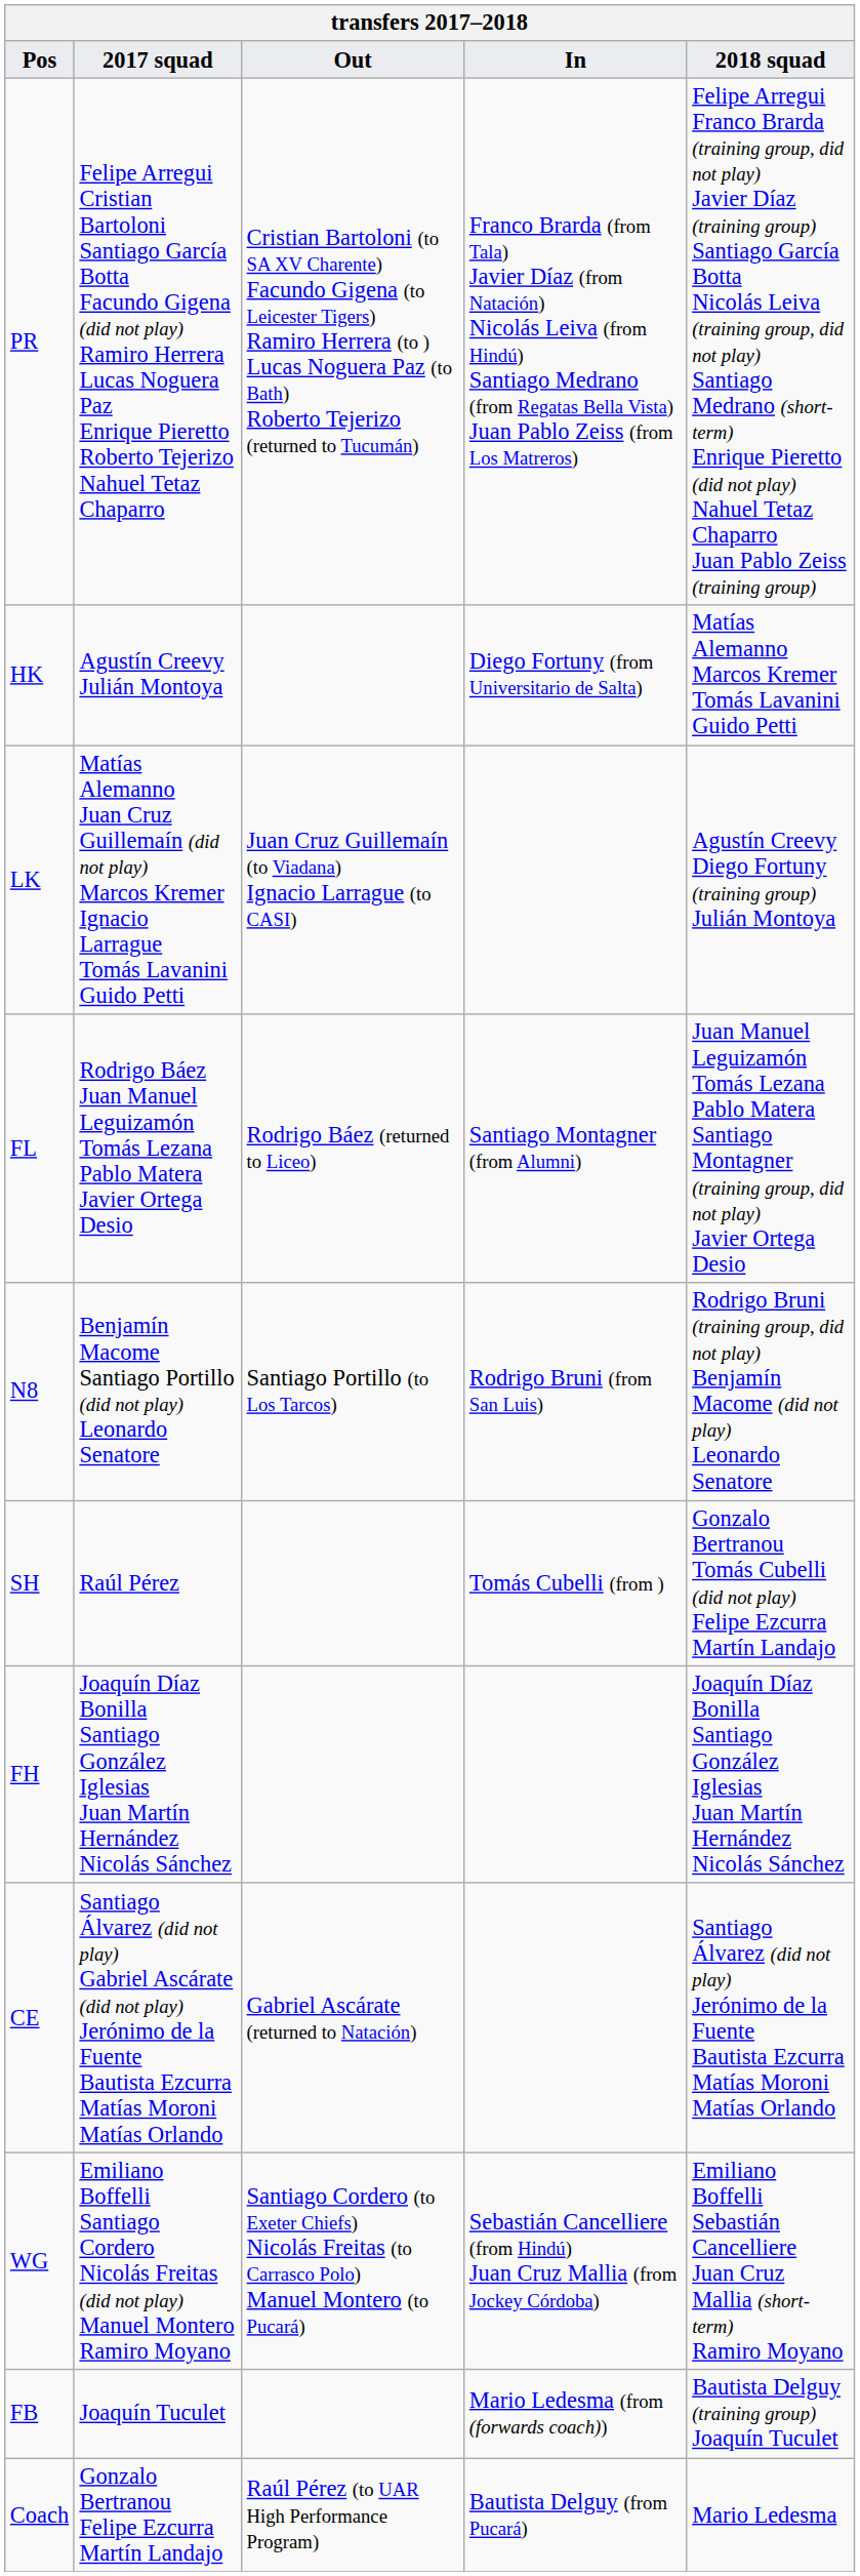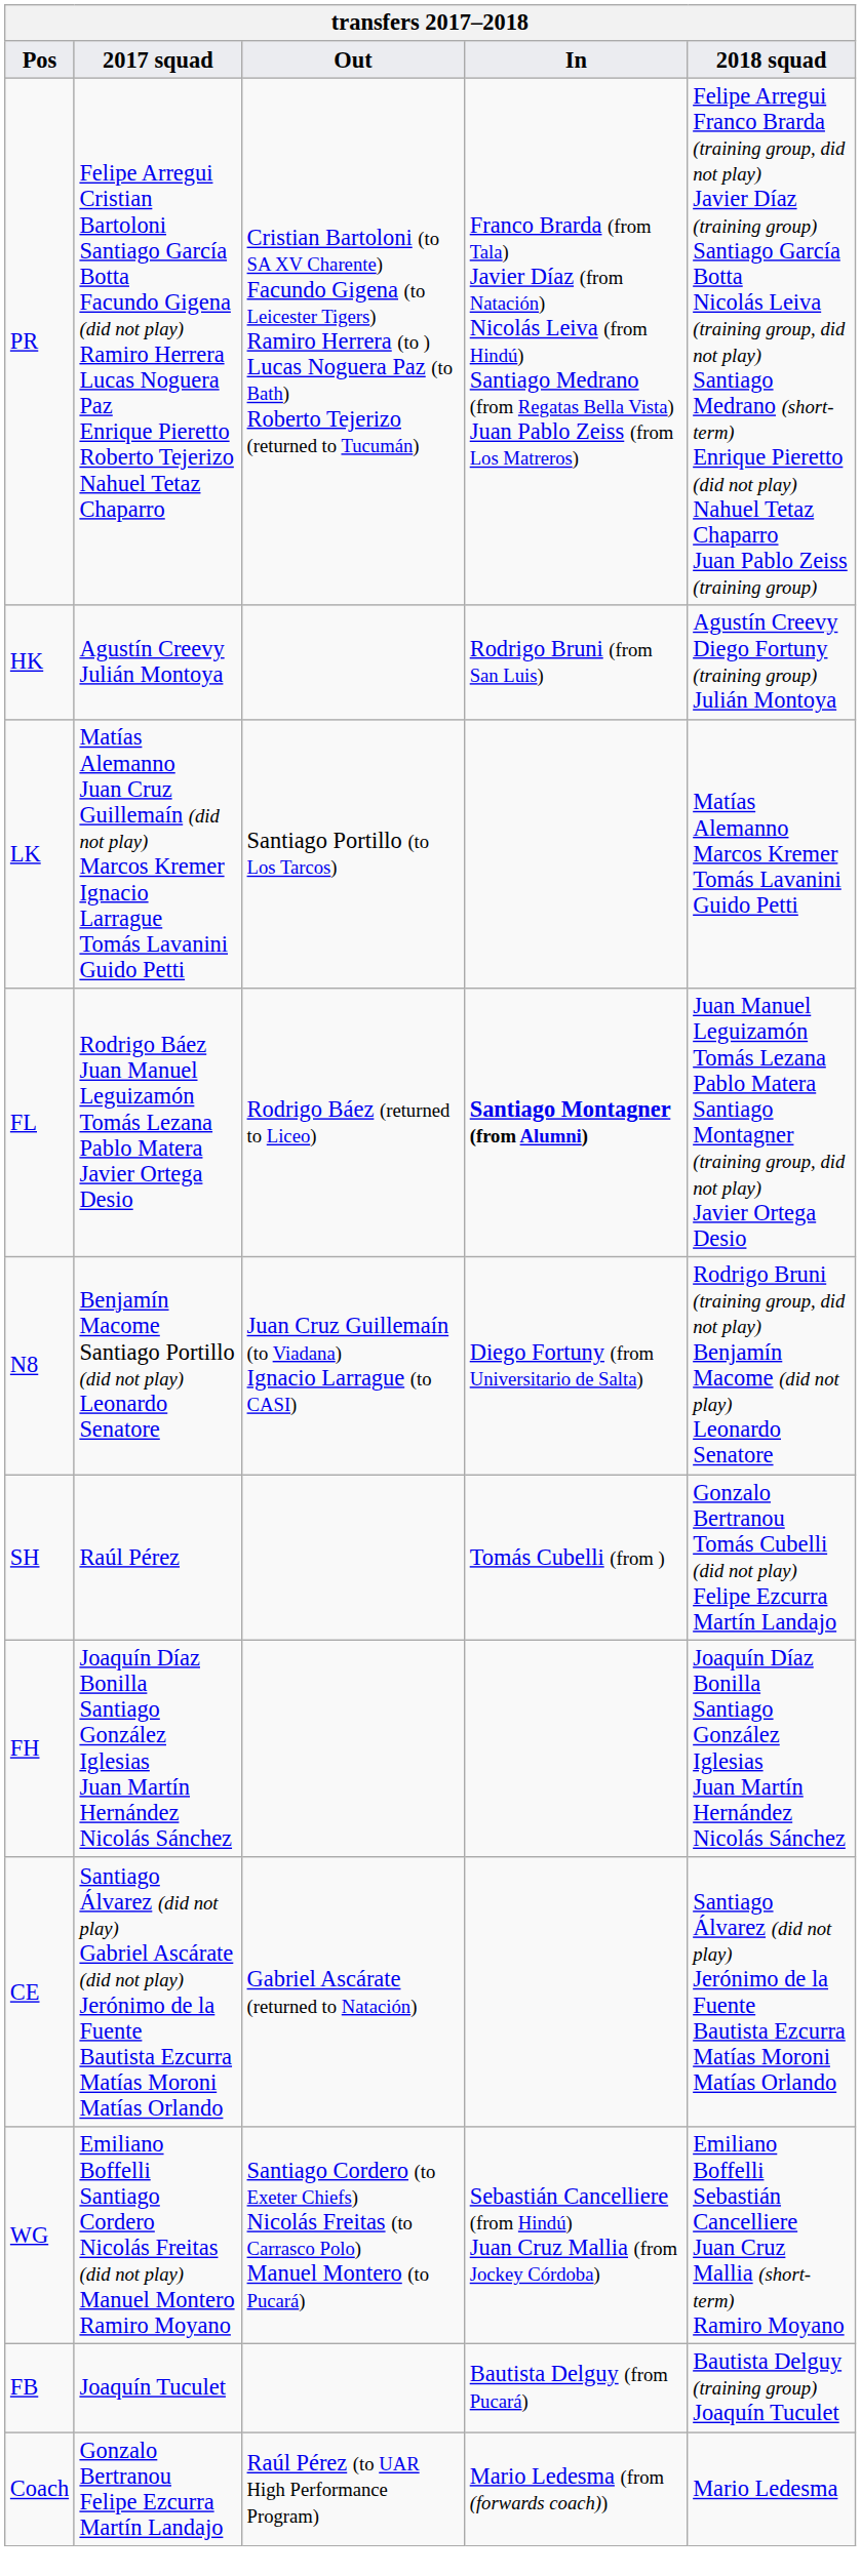 <table class="wikitable" style="text-align: left; width:95%">
 <tr>
 <th colspan="100%"> transfers 2017–2018</th>
 </tr>
 <tr>
 <th style="background:#ebecf0; width:6%;">Pos</th>
 <th style="background:#ebecf0; width:20%;">2017 squad</th>
 <th style="background:#ebecf0; width:27%;">Out</th>
 <th style="background:#ebecf0; width:27%;">In</th>
 <th style="background:#ebecf0; width:20%;">2018 squad</th>
 </tr>
 <tr>
 <td><a href='#'>PR</a></td>
 <td> <a href='#'>Felipe Arregui</a> <br> <a href='#'>Cristian Bartoloni</a> <br> <a href='#'>Santiago García Botta</a> <br> <a href='#'>Facundo Gigena</a> <small><em>(did not play)</em></small> <br> <a href='#'>Ramiro Herrera</a> <br> <a href='#'>Lucas Noguera Paz</a> <br> <a href='#'>Enrique Pieretto</a> <br> <a href='#'>Roberto Tejerizo</a> <br> <a href='#'>Nahuel Tetaz Chaparro</a></td>
 <td>  <a href='#'>Cristian Bartoloni</a> <small>(to  <a href='#'>SA XV Charente</a>)</small> <br>  <a href='#'>Facundo Gigena</a> <small>(to  <a href='#'>Leicester Tigers</a>)</small> <br>  <a href='#'>Ramiro Herrera</a> <small>(to )</small> <br>  <a href='#'>Lucas Noguera Paz</a> <small>(to  <a href='#'>Bath</a>)</small> <br>  <a href='#'>Roberto Tejerizo</a> <small>(returned to <a href='#'>Tucumán</a>)</small></td>
 <td>  <a href='#'>Franco Brarda</a> <small>(from <a href='#'>Tala</a>)</small> <br>  <a href='#'>Javier Díaz</a> <small>(from <a href='#'>Natación</a>)</small> <br>  <a href='#'>Nicolás Leiva</a> <small>(from <a href='#'>Hindú</a>)</small> <br>  <a href='#'>Santiago Medrano</a> <small>(from <a href='#'>Regatas Bella Vista</a>)</small> <br>  <a href='#'>Juan Pablo Zeiss</a> <small>(from <a href='#'>Los Matreros</a>)</small></td>
 <td> <a href='#'>Felipe Arregui</a> <br> <a href='#'>Franco Brarda</a> <small><em>(training group, did not play)</em></small> <br> <a href='#'>Javier Díaz</a> <small><em>(training group)</em></small> <br> <a href='#'>Santiago García Botta</a> <br> <a href='#'>Nicolás Leiva</a> <small><em>(training group, did not play)</em></small> <br> <a href='#'>Santiago Medrano</a> <small><em>(short-term)</em></small> <br> <a href='#'>Enrique Pieretto</a> <small><em>(did not play)</em></small> <br> <a href='#'>Nahuel Tetaz Chaparro</a> <br> <a href='#'>Juan Pablo Zeiss</a> <small><em>(training group)</em></small></td>
 </tr>
 <tr>
 <td><a href='#'>HK</a></td>
 <td> <a href='#'>Agustín Creevy</a> <br> <a href='#'>Julián Montoya</a></td>
 <td></td>
-<td>  <a href='#'>Diego Fortuny</a> <small>(from <a href='#'>Universitario de Salta</a>)</small></td>
-<td> <a href='#'>Matías Alemanno</a> <br> <a href='#'>Marcos Kremer</a> <br> <a href='#'>Tomás Lavanini</a> <br> <a href='#'>Guido Petti</a></td>
+<td>  <a href='#'>Rodrigo Bruni</a> <small>(from <a href='#'>San Luis</a>)</small></td>
+<td> <a href='#'>Agustín Creevy</a> <br> <a href='#'>Diego Fortuny</a> <small><em>(training group)</em></small> <br> <a href='#'>Julián Montoya</a></td>
 </tr>
 <tr>
 <td><a href='#'>LK</a></td>
 <td> <a href='#'>Matías Alemanno</a> <br> <a href='#'>Juan Cruz Guillemaín</a> <small><em>(did not play)</em></small> <br> <a href='#'>Marcos Kremer</a> <br> <a href='#'>Ignacio Larrague</a> <br> <a href='#'>Tomás Lavanini</a> <br> <a href='#'>Guido Petti</a></td>
-<td>  <a href='#'>Juan Cruz Guillemaín</a> <small>(to  <a href='#'>Viadana</a>)</small> <br>  <a href='#'>Ignacio Larrague</a> <small>(to <a href='#'>CASI</a>)</small></td>
+<td>  Santiago Portillo <small>(to <a href='#'>Los Tarcos</a>)</small></td>
 <td></td>
-<td> <a href='#'>Agustín Creevy</a> <br> <a href='#'>Diego Fortuny</a> <small><em>(training group)</em></small> <br> <a href='#'>Julián Montoya</a></td>
+<td> <a href='#'>Matías Alemanno</a> <br> <a href='#'>Marcos Kremer</a> <br> <a href='#'>Tomás Lavanini</a> <br> <a href='#'>Guido Petti</a></td>
 </tr>
 <tr>
 <td><a href='#'>FL</a></td>
 <td> <a href='#'>Rodrigo Báez</a> <br> <a href='#'>Juan Manuel Leguizamón</a> <br> <a href='#'>Tomás Lezana</a> <br> <a href='#'>Pablo Matera</a> <br> <a href='#'>Javier Ortega Desio</a></td>
 <td>  <a href='#'>Rodrigo Báez</a> <small>(returned to <a href='#'>Liceo</a>)</small></td>
-<td>  <a href='#'>Santiago Montagner</a> <small>(from <a href='#'>Alumni</a>)</small></td>
+<td><strong>  <a href='#'>Santiago Montagner</a> <small>(from <a href='#'>Alumni</a>)</small></strong></td>
 <td> <a href='#'>Juan Manuel Leguizamón</a> <br> <a href='#'>Tomás Lezana</a> <br> <a href='#'>Pablo Matera</a> <br> <a href='#'>Santiago Montagner</a> <small><em>(training group, did not play)</em></small> <br> <a href='#'>Javier Ortega Desio</a></td>
 </tr>
 <tr>
 <td><a href='#'>N8</a></td>
 <td> <a href='#'>Benjamín Macome</a> <br> Santiago Portillo <small><em>(did not play)</em></small> <br> <a href='#'>Leonardo Senatore</a></td>
-<td>  Santiago Portillo <small>(to <a href='#'>Los Tarcos</a>)</small></td>
-<td>  <a href='#'>Rodrigo Bruni</a> <small>(from <a href='#'>San Luis</a>)</small></td>
+<td>  <a href='#'>Juan Cruz Guillemaín</a> <small>(to  <a href='#'>Viadana</a>)</small> <br>  <a href='#'>Ignacio Larrague</a> <small>(to <a href='#'>CASI</a>)</small></td>
+<td>  <a href='#'>Diego Fortuny</a> <small>(from <a href='#'>Universitario de Salta</a>)</small></td>
 <td> <a href='#'>Rodrigo Bruni</a> <small><em>(training group, did not play)</em></small> <br> <a href='#'>Benjamín Macome</a> <small><em>(did not play)</em></small> <br> <a href='#'>Leonardo Senatore</a></td>
 </tr>
 <tr>
 <td><a href='#'>SH</a></td>
 <td> <a href='#'>Raúl Pérez</a></td>
 <td></td>
 <td>  <a href='#'>Tomás Cubelli</a> <small>(from )</small></td>
 <td> <a href='#'>Gonzalo Bertranou</a> <br> <a href='#'>Tomás Cubelli</a> <small><em>(did not play)</em></small> <br> <a href='#'>Felipe Ezcurra</a> <br> <a href='#'>Martín Landajo</a></td>
 </tr>
 <tr>
 <td><a href='#'>FH</a></td>
 <td> <a href='#'>Joaquín Díaz Bonilla</a> <br> <a href='#'>Santiago González Iglesias</a> <br> <a href='#'>Juan Martín Hernández</a> <br> <a href='#'>Nicolás Sánchez</a></td>
 <td></td>
 <td></td>
 <td> <a href='#'>Joaquín Díaz Bonilla</a> <br> <a href='#'>Santiago González Iglesias</a> <br> <a href='#'>Juan Martín Hernández</a> <br> <a href='#'>Nicolás Sánchez</a></td>
 </tr>
 <tr>
 <td><a href='#'>CE</a></td>
 <td> <a href='#'>Santiago Álvarez</a> <small><em>(did not play)</em></small> <br> <a href='#'>Gabriel Ascárate</a> <small><em>(did not play)</em></small> <br> <a href='#'>Jerónimo de la Fuente</a> <br> <a href='#'>Bautista Ezcurra</a> <br> <a href='#'>Matías Moroni</a> <br> <a href='#'>Matías Orlando</a></td>
 <td>  <a href='#'>Gabriel Ascárate</a> <small>(returned to <a href='#'>Natación</a>)</small></td>
 <td></td>
 <td> <a href='#'>Santiago Álvarez</a> <small><em>(did not play)</em></small> <br> <a href='#'>Jerónimo de la Fuente</a> <br> <a href='#'>Bautista Ezcurra</a> <br> <a href='#'>Matías Moroni</a> <br> <a href='#'>Matías Orlando</a></td>
 </tr>
 <tr>
 <td><a href='#'>WG</a></td>
 <td> <a href='#'>Emiliano Boffelli</a> <br> <a href='#'>Santiago Cordero</a> <br> <a href='#'>Nicolás Freitas</a> <small><em>(did not play)</em></small> <br> <a href='#'>Manuel Montero</a> <br> <a href='#'>Ramiro Moyano</a></td>
 <td>  <a href='#'>Santiago Cordero</a> <small>(to  <a href='#'>Exeter Chiefs</a>)</small> <br>  <a href='#'>Nicolás Freitas</a> <small>(to  <a href='#'>Carrasco Polo</a>)</small> <br>  <a href='#'>Manuel Montero</a> <small>(to <a href='#'>Pucará</a>)</small></td>
 <td>  <a href='#'>Sebastián Cancelliere</a> <small>(from <a href='#'>Hindú</a>)</small> <br>  <a href='#'>Juan Cruz Mallia</a> <small>(from <a href='#'>Jockey Córdoba</a>)</small></td>
 <td> <a href='#'>Emiliano Boffelli</a> <br> <a href='#'>Sebastián Cancelliere</a> <br> <a href='#'>Juan Cruz Mallia</a> <small><em>(short-term)</em></small> <br> <a href='#'>Ramiro Moyano</a></td>
 </tr>
 <tr>
 <td><a href='#'>FB</a></td>
 <td> <a href='#'>Joaquín Tuculet</a></td>
 <td></td>
-<td>  <a href='#'>Mario Ledesma</a> <small>(from  <em>(forwards coach)</em>)</small></td>
+<td>  <a href='#'>Bautista Delguy</a> <small>(from <a href='#'>Pucará</a>)</small></td>
 <td> <a href='#'>Bautista Delguy</a> <small><em>(training group)</em></small> <br> <a href='#'>Joaquín Tuculet</a></td>
 </tr>
 <tr>
 <td><a href='#'>Coach</a></td>
 <td> <a href='#'>Gonzalo Bertranou</a> <br> <a href='#'>Felipe Ezcurra</a> <br> <a href='#'>Martín Landajo</a></td>
 <td>  <a href='#'>Raúl Pérez</a> <small>(to <a href='#'>UAR</a> High Performance Program)</small></td>
-<td>  <a href='#'>Bautista Delguy</a> <small>(from <a href='#'>Pucará</a>)</small></td>
+<td>  <a href='#'>Mario Ledesma</a> <small>(from  <em>(forwards coach)</em>)</small></td>
 <td> <a href='#'>Mario Ledesma</a></td>
 </tr>
 </table>
